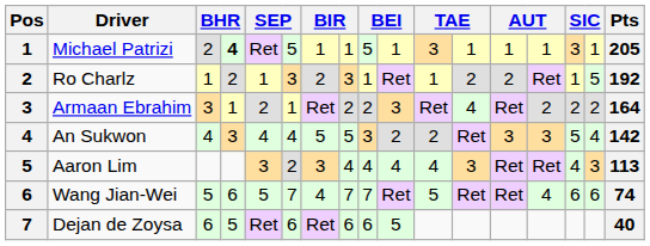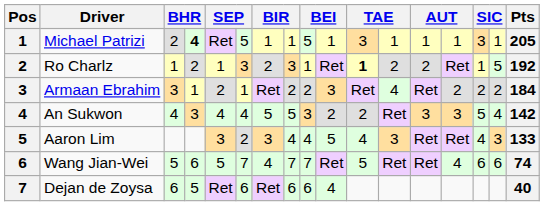 <table class="wikitable" style="font-size:85%; text-align:center">
 <tr>
 <th>Pos</th>
 <th>Driver</th>
 <th colspan=2><a href='#'>BHR</a><br></th>
 <th colspan=2><a href='#'>SEP</a><br></th>
 <th colspan=2><a href='#'>BIR</a><br></th>
 <th colspan=2><a href='#'>BEI</a><br></th>
 <th colspan=2><a href='#'>TAE</a><br></th>
 <th colspan=2><a href='#'>AUT</a><br></th>
 <th colspan=2><a href='#'>SIC</a><br></th>
 <th>Pts</th>
 </tr>
 <tr>
 <th>1</th>
 <td style="text-align:left"> <a href='#'>Michael Patrizi</a></td>
 <td style="background:#dfdfdf">2</td>
 <td style="background:#dfffdf"><strong>4</strong></td>
 <td style="background:#efcfff">Ret</td>
 <td style="background:#dfffdf">5</td>
 <td style="background:#ffffbf">1</td>
 <td style="background:#ffffbf">1</td>
 <td style="background:#dfffdf">5</td>
 <td style="background:#ffffbf">1</td>
 <td style="background:#ffdf9f">3</td>
 <td style="background:#ffffbf">1</td>
 <td style="background:#ffffbf">1</td>
 <td style="background:#ffffbf">1</td>
 <td style="background:#ffdf9f">3</td>
 <td style="background:#ffffbf">1</td>
 <th>205</th>
 </tr>
 <tr>
 <th>2</th>
 <td style="text-align:left"> Ro Charlz</td>
 <td style="background:#ffffbf">1</td>
 <td style="background:#dfdfdf">2</td>
 <td style="background:#ffffbf">1</td>
 <td style="background:#ffdf9f">3</td>
 <td style="background:#dfdfdf">2</td>
 <td style="background:#ffdf9f">3</td>
 <td style="background:#ffffbf">1</td>
 <td style="background:#efcfff">Ret</td>
-<td style="background:#ffffbf">1</td>
+<td style="background:#ffffbf"><strong>1</strong></td>
 <td style="background:#dfdfdf">2</td>
 <td style="background:#dfdfdf">2</td>
 <td style="background:#efcfff">Ret</td>
 <td style="background:#ffffbf">1</td>
 <td style="background:#dfffdf">5</td>
 <th>192</th>
 </tr>
 <tr>
 <th>3</th>
 <td style="text-align:left" nowrap> <a href='#'>Armaan Ebrahim</a></td>
 <td style="background:#ffdf9f">3</td>
 <td style="background:#ffffbf">1</td>
 <td style="background:#dfdfdf">2</td>
 <td style="background:#ffffbf">1</td>
 <td style="background:#efcfff">Ret</td>
 <td style="background:#dfdfdf">2</td>
 <td style="background:#dfdfdf">2</td>
 <td style="background:#ffdf9f">3</td>
 <td style="background:#efcfff">Ret</td>
 <td style="background:#dfffdf">4</td>
 <td style="background:#efcfff">Ret</td>
 <td style="background:#dfdfdf">2</td>
 <td style="background:#dfdfdf">2</td>
 <td style="background:#dfdfdf">2</td>
-<th>164</th>
+<th>184</th>
 </tr>
 <tr>
 <th>4</th>
 <td style="text-align:left"> An Sukwon</td>
 <td style="background:#dfffdf">4</td>
 <td style="background:#ffdf9f">3</td>
 <td style="background:#dfffdf">4</td>
 <td style="background:#dfffdf">4</td>
 <td style="background:#dfffdf">5</td>
 <td style="background:#dfffdf">5</td>
 <td style="background:#ffdf9f">3</td>
 <td style="background:#dfdfdf">2</td>
 <td style="background:#dfdfdf">2</td>
 <td style="background:#efcfff">Ret</td>
 <td style="background:#ffdf9f">3</td>
 <td style="background:#ffdf9f">3</td>
 <td style="background:#dfffdf">5</td>
 <td style="background:#dfffdf">4</td>
 <th>142</th>
 </tr>
 <tr>
 <th>5</th>
 <td style="text-align:left"> Aaron Lim</td>
 <td></td>
 <td></td>
 <td style="background:#ffdf9f">3</td>
 <td style="background:#dfdfdf">2</td>
 <td style="background:#ffdf9f">3</td>
 <td style="background:#dfffdf">4</td>
 <td style="background:#dfffdf">4</td>
-<td style="background:#dfffdf">4</td>
+<td style="background:#dfffdf">5</td>
 <td style="background:#dfffdf">4</td>
 <td style="background:#ffdf9f">3</td>
 <td style="background:#efcfff">Ret</td>
 <td style="background:#efcfff">Ret</td>
 <td style="background:#dfffdf">4</td>
 <td style="background:#ffdf9f">3</td>
-<th>113</th>
+<th>133</th>
 </tr>
 <tr>
 <th>6</th>
 <td style="text-align:left"> Wang Jian-Wei</td>
 <td style="background:#dfffdf">5</td>
 <td style="background:#dfffdf">6</td>
 <td style="background:#dfffdf">5</td>
 <td style="background:#dfffdf">7</td>
 <td style="background:#dfffdf">4</td>
 <td style="background:#dfffdf">7</td>
 <td style="background:#dfffdf">7</td>
 <td style="background:#efcfff">Ret</td>
 <td style="background:#dfffdf">5</td>
 <td style="background:#efcfff">Ret</td>
 <td style="background:#efcfff">Ret</td>
 <td style="background:#dfffdf">4</td>
 <td style="background:#dfffdf">6</td>
 <td style="background:#dfffdf">6</td>
 <th>74</th>
 </tr>
 <tr>
 <th>7</th>
 <td style="text-align:left"> Dejan de Zoysa</td>
 <td style="background:#dfffdf">6</td>
 <td style="background:#dfffdf">5</td>
 <td style="background:#efcfff">Ret</td>
 <td style="background:#dfffdf">6</td>
 <td style="background:#efcfff">Ret</td>
 <td style="background:#dfffdf">6</td>
 <td style="background:#dfffdf">6</td>
-<td style="background:#dfffdf">5</td>
+<td style="background:#dfffdf">4</td>
 <td></td>
 <td></td>
 <td></td>
 <td></td>
 <td></td>
 <td></td>
 <th>40</th>
 </tr>
 </table>
